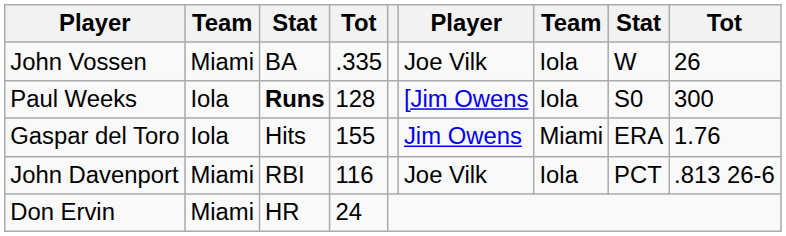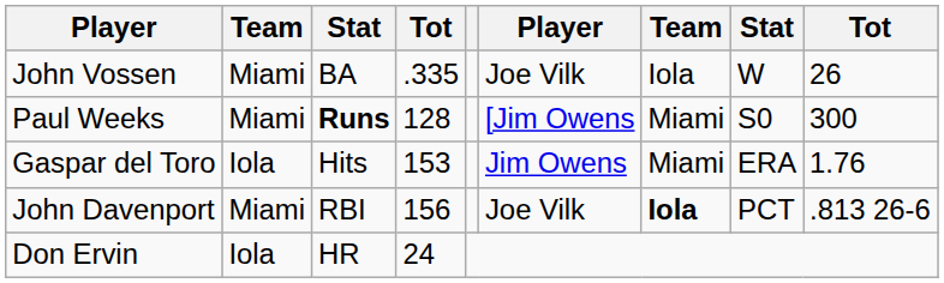 <table class="wikitable">
 <tr>
 <th>Player</th>
 <th>Team</th>
 <th>Stat</th>
 <th>Tot</th>
 <th></th>
 <th>Player</th>
 <th>Team</th>
 <th>Stat</th>
 <th>Tot</th>
 </tr>
 <tr>
 <td>John Vossen</td>
 <td>Miami</td>
 <td>BA</td>
 <td>.335</td>
 <td></td>
 <td>Joe Vilk</td>
 <td>Iola</td>
 <td>W</td>
 <td>26</td>
 </tr>
 <tr>
 <td>Paul Weeks</td>
-<td>Iola</td>
+<td>Miami</td>
 <td><strong>Runs</strong></td>
 <td>128</td>
 <td></td>
 <td><a href='#'>[Jim Owens</a></td>
-<td>Iola</td>
+<td>Miami</td>
 <td>S0</td>
 <td>300</td>
 </tr>
 <tr>
 <td>Gaspar del Toro</td>
 <td>Iola</td>
 <td>Hits</td>
-<td>155</td>
+<td>153</td>
 <td></td>
 <td><a href='#'>Jim Owens</a></td>
 <td>Miami</td>
 <td>ERA</td>
 <td>1.76</td>
 </tr>
 <tr>
 <td>John Davenport</td>
 <td>Miami</td>
 <td>RBI</td>
-<td>116</td>
+<td>156</td>
 <td></td>
 <td>Joe Vilk</td>
-<td>Iola</td>
+<td><strong>Iola</strong></td>
 <td>PCT</td>
 <td>.813 26-6</td>
 </tr>
 <tr>
 <td>Don Ervin</td>
-<td>Miami</td>
+<td>Iola</td>
 <td>HR</td>
 <td>24</td>
 </tr>
 </table>
